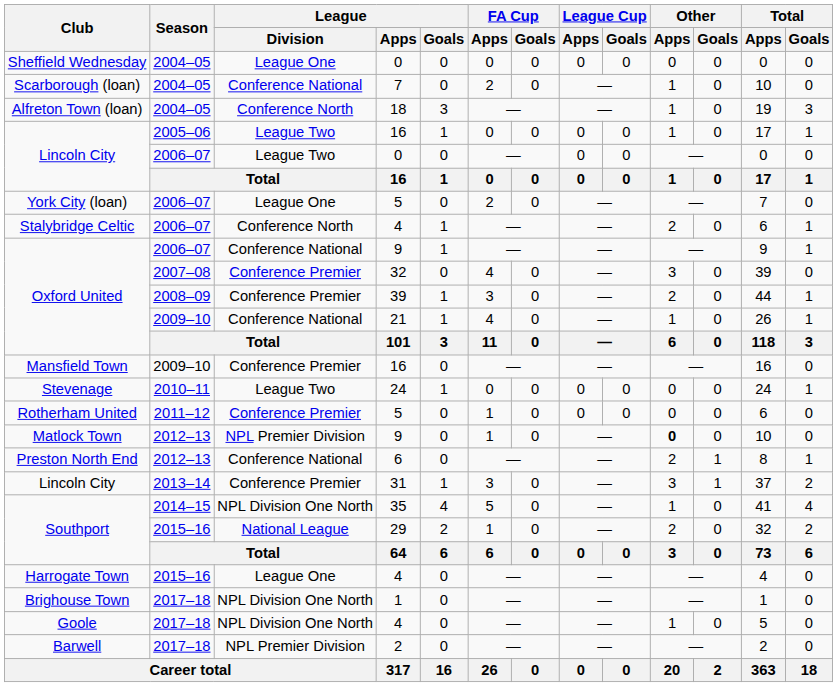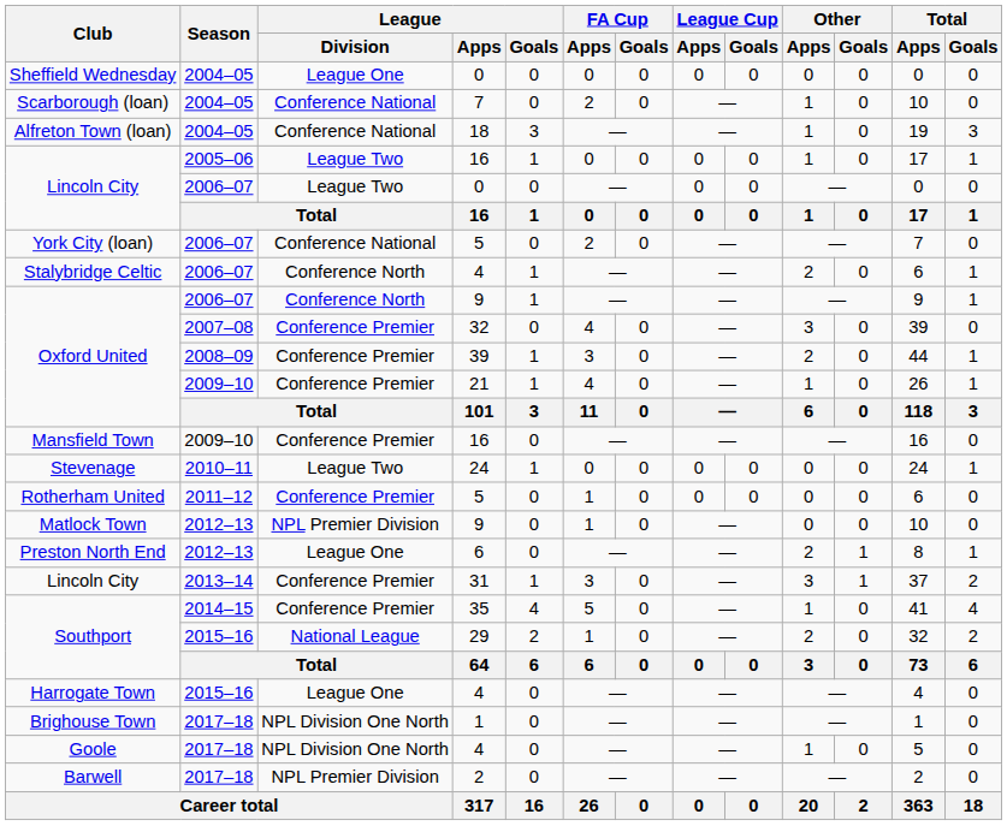 <table class=wikitable style="text-align: center;">
 <tr>
 <th rowspan="2">Club</th>
 <th rowspan="2">Season</th>
 <th colspan="3">League</th>
 <th colspan="2"><a href='#'>FA Cup</a></th>
 <th colspan="2"><a href='#'>League Cup</a></th>
 <th colspan="2">Other</th>
 <th colspan="2">Total</th>
 </tr>
 <tr>
 <th>Division</th>
 <th>Apps</th>
 <th>Goals</th>
 <th>Apps</th>
 <th>Goals</th>
 <th>Apps</th>
 <th>Goals</th>
 <th>Apps</th>
 <th>Goals</th>
 <th>Apps</th>
 <th>Goals</th>
 </tr>
 <tr>
 <td><a href='#'>Sheffield Wednesday</a></td>
 <td><a href='#'>2004–05</a></td>
 <td><a href='#'>League One</a></td>
 <td>0</td>
 <td>0</td>
 <td>0</td>
 <td>0</td>
 <td>0</td>
 <td>0</td>
 <td>0</td>
 <td>0</td>
 <td>0</td>
 <td>0</td>
 </tr>
 <tr>
 <td><a href='#'>Scarborough</a> (loan)</td>
 <td><a href='#'>2004–05</a></td>
 <td><a href='#'>Conference National</a></td>
 <td>7</td>
 <td>0</td>
 <td>2</td>
 <td>0</td>
 <td colspan=2>—</td>
 <td>1</td>
 <td>0</td>
 <td>10</td>
 <td>0</td>
 </tr>
 <tr>
 <td><a href='#'>Alfreton Town</a> (loan)</td>
 <td><a href='#'>2004–05</a></td>
-<td><a href='#'>Conference North</a></td>
+<td>Conference National</td>
 <td>18</td>
 <td>3</td>
 <td colspan=2>—</td>
 <td colspan=2>—</td>
 <td>1</td>
 <td>0</td>
 <td>19</td>
 <td>3</td>
 </tr>
 <tr>
 <td rowspan=3><a href='#'>Lincoln City</a></td>
 <td><a href='#'>2005–06</a></td>
 <td><a href='#'>League Two</a></td>
 <td>16</td>
 <td>1</td>
 <td>0</td>
 <td>0</td>
 <td>0</td>
 <td>0</td>
 <td>1</td>
 <td>0</td>
 <td>17</td>
 <td>1</td>
 </tr>
 <tr>
 <td><a href='#'>2006–07</a></td>
 <td>League Two</td>
 <td>0</td>
 <td>0</td>
 <td colspan=2>—</td>
 <td>0</td>
 <td>0</td>
 <td colspan=2>—</td>
 <td>0</td>
 <td>0</td>
 </tr>
 <tr>
 <th colspan=2>Total</th>
 <th>16</th>
 <th>1</th>
 <th>0</th>
 <th>0</th>
 <th>0</th>
 <th>0</th>
 <th>1</th>
 <th>0</th>
 <th>17</th>
 <th>1</th>
 </tr>
 <tr>
 <td><a href='#'>York City</a> (loan)</td>
 <td><a href='#'>2006–07</a></td>
-<td>League One</td>
+<td>Conference National</td>
 <td>5</td>
 <td>0</td>
 <td>2</td>
 <td>0</td>
 <td colspan=2>—</td>
 <td colspan=2>—</td>
 <td>7</td>
 <td>0</td>
 </tr>
 <tr>
 <td><a href='#'>Stalybridge Celtic</a></td>
 <td><a href='#'>2006–07</a></td>
 <td>Conference North</td>
 <td>4</td>
 <td>1</td>
 <td colspan=2>—</td>
 <td colspan=2>—</td>
 <td>2</td>
 <td>0</td>
 <td>6</td>
 <td>1</td>
 </tr>
 <tr>
 <td rowspan=5><a href='#'>Oxford United</a></td>
 <td><a href='#'>2006–07</a></td>
-<td>Conference National</td>
+<td><a href='#'>Conference North</a></td>
 <td>9</td>
 <td>1</td>
 <td colspan=2>—</td>
 <td colspan=2>—</td>
 <td colspan=2>—</td>
 <td>9</td>
 <td>1</td>
 </tr>
 <tr>
 <td><a href='#'>2007–08</a></td>
 <td><a href='#'>Conference Premier</a></td>
 <td>32</td>
 <td>0</td>
 <td>4</td>
 <td>0</td>
 <td colspan=2>—</td>
 <td>3</td>
 <td>0</td>
 <td>39</td>
 <td>0</td>
 </tr>
 <tr>
 <td><a href='#'>2008–09</a></td>
 <td>Conference Premier</td>
 <td>39</td>
 <td>1</td>
 <td>3</td>
 <td>0</td>
 <td colspan=2>—</td>
 <td>2</td>
 <td>0</td>
 <td>44</td>
 <td>1</td>
 </tr>
 <tr>
 <td><a href='#'>2009–10</a></td>
-<td>Conference National</td>
+<td>Conference Premier</td>
 <td>21</td>
 <td>1</td>
 <td>4</td>
 <td>0</td>
 <td colspan=2>—</td>
 <td>1</td>
 <td>0</td>
 <td>26</td>
 <td>1</td>
 </tr>
 <tr>
 <th colspan=2>Total</th>
 <th>101</th>
 <th>3</th>
 <th>11</th>
 <th>0</th>
 <th colspan=2>—</th>
 <th>6</th>
 <th>0</th>
 <th>118</th>
 <th>3</th>
 </tr>
 <tr>
 <td><a href='#'>Mansfield Town</a></td>
 <td>2009–10</td>
 <td>Conference Premier</td>
 <td>16</td>
 <td>0</td>
 <td colspan=2>—</td>
 <td colspan=2>—</td>
 <td colspan=2>—</td>
 <td>16</td>
 <td>0</td>
 </tr>
 <tr>
 <td><a href='#'>Stevenage</a></td>
 <td><a href='#'>2010–11</a></td>
 <td>League Two</td>
 <td>24</td>
 <td>1</td>
 <td>0</td>
 <td>0</td>
 <td>0</td>
 <td>0</td>
 <td>0</td>
 <td>0</td>
 <td>24</td>
 <td>1</td>
 </tr>
 <tr>
 <td><a href='#'>Rotherham United</a></td>
 <td><a href='#'>2011–12</a></td>
 <td><a href='#'>Conference Premier</a></td>
 <td>5</td>
 <td>0</td>
 <td>1</td>
 <td>0</td>
 <td>0</td>
 <td>0</td>
 <td>0</td>
 <td>0</td>
 <td>6</td>
 <td>0</td>
 </tr>
 <tr>
 <td><a href='#'>Matlock Town</a></td>
 <td><a href='#'>2012–13</a></td>
 <td><a href='#'>NPL</a> Premier Division</td>
 <td>9</td>
 <td>0</td>
 <td>1</td>
 <td>0</td>
 <td colspan=2>—</td>
-<td><strong>0</strong></td>
+<td>0</td>
 <td>0</td>
 <td>10</td>
 <td>0</td>
 </tr>
 <tr>
 <td><a href='#'>Preston North End</a></td>
 <td><a href='#'>2012–13</a></td>
-<td>Conference National</td>
+<td>League One</td>
 <td>6</td>
 <td>0</td>
 <td colspan=2>—</td>
 <td colspan=2>—</td>
 <td>2</td>
 <td>1</td>
 <td>8</td>
 <td>1</td>
 </tr>
 <tr>
 <td>Lincoln City</td>
 <td><a href='#'>2013–14</a></td>
 <td>Conference Premier</td>
 <td>31</td>
 <td>1</td>
 <td>3</td>
 <td>0</td>
 <td colspan=2>—</td>
 <td>3</td>
 <td>1</td>
 <td>37</td>
 <td>2</td>
 </tr>
 <tr>
 <td rowspan=3><a href='#'>Southport</a></td>
 <td><a href='#'>2014–15</a></td>
-<td>NPL Division One North</td>
+<td>Conference Premier</td>
 <td>35</td>
 <td>4</td>
 <td>5</td>
 <td>0</td>
 <td colspan=2>—</td>
 <td>1</td>
 <td>0</td>
 <td>41</td>
 <td>4</td>
 </tr>
 <tr>
 <td><a href='#'>2015–16</a></td>
 <td><a href='#'>National League</a></td>
 <td>29</td>
 <td>2</td>
 <td>1</td>
 <td>0</td>
 <td colspan=2>—</td>
 <td>2</td>
 <td>0</td>
 <td>32</td>
 <td>2</td>
 </tr>
 <tr>
 <th colspan=2>Total</th>
 <th>64</th>
 <th>6</th>
 <th>6</th>
 <th>0</th>
 <th>0</th>
 <th>0</th>
 <th>3</th>
 <th>0</th>
 <th>73</th>
 <th>6</th>
 </tr>
 <tr>
 <td><a href='#'>Harrogate Town</a></td>
 <td><a href='#'>2015–16</a></td>
 <td>League One</td>
 <td>4</td>
 <td>0</td>
 <td colspan=2>—</td>
 <td colspan=2>—</td>
 <td colspan=2>—</td>
 <td>4</td>
 <td>0</td>
 </tr>
 <tr>
 <td><a href='#'>Brighouse Town</a></td>
 <td><a href='#'>2017–18</a></td>
 <td>NPL Division One North</td>
 <td>1</td>
 <td>0</td>
 <td colspan=2>—</td>
 <td colspan=2>—</td>
 <td colspan=2>—</td>
 <td>1</td>
 <td>0</td>
 </tr>
 <tr>
 <td><a href='#'>Goole</a></td>
 <td><a href='#'>2017–18</a></td>
 <td>NPL Division One North</td>
 <td>4</td>
 <td>0</td>
 <td colspan=2>—</td>
 <td colspan=2>—</td>
 <td>1</td>
 <td>0</td>
 <td>5</td>
 <td>0</td>
 </tr>
 <tr>
 <td><a href='#'>Barwell</a></td>
 <td><a href='#'>2017–18</a></td>
 <td>NPL Premier Division</td>
 <td>2</td>
 <td>0</td>
 <td colspan=2>—</td>
 <td colspan=2>—</td>
 <td colspan=2>—</td>
 <td>2</td>
 <td>0</td>
 </tr>
 <tr>
 <th colspan=3>Career total</th>
 <th>317</th>
 <th>16</th>
 <th>26</th>
 <th>0</th>
 <th>0</th>
 <th>0</th>
 <th>20</th>
 <th>2</th>
 <th>363</th>
 <th>18</th>
 </tr>
 </table>
